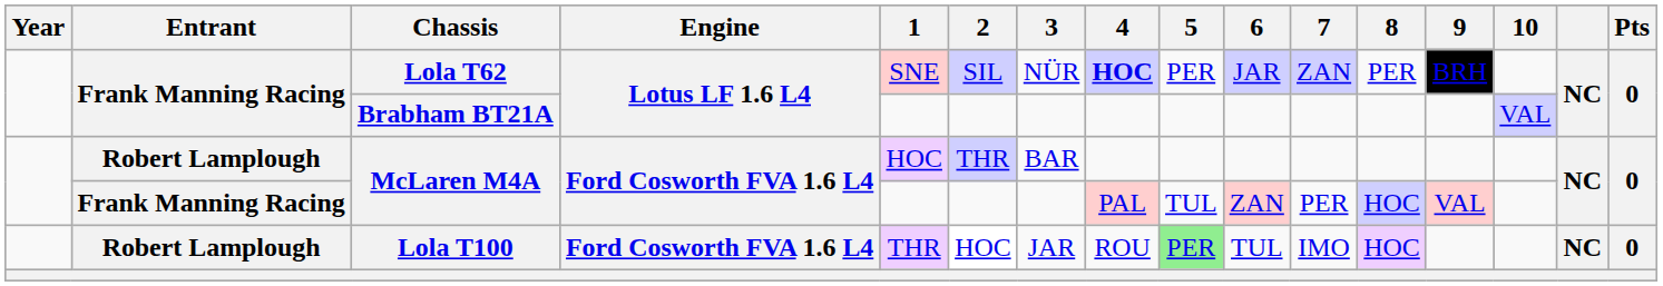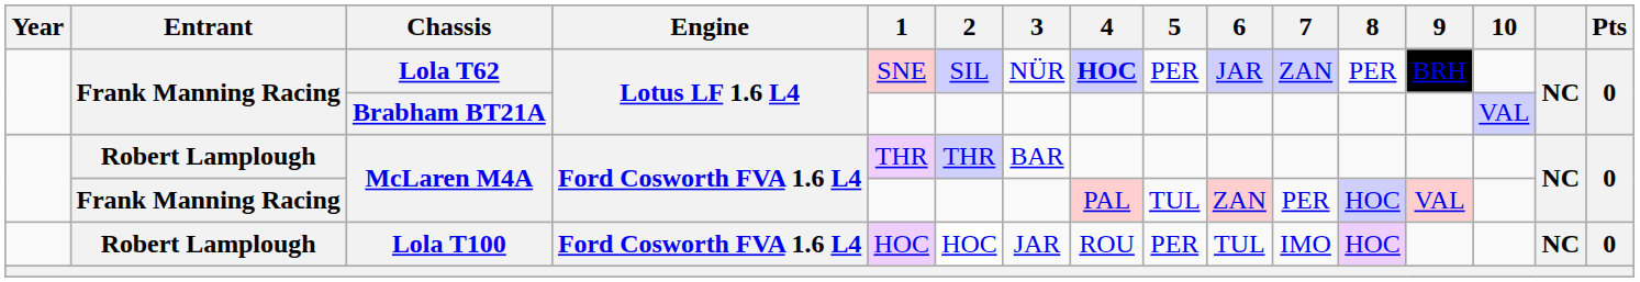 <table class="wikitable" style="text-align:center; font-size:90%">
 <tr>
 <th>Year</th>
 <th>Entrant</th>
 <th>Chassis</th>
 <th>Engine</th>
 <th>1</th>
 <th>2</th>
 <th>3</th>
 <th>4</th>
 <th>5</th>
 <th>6</th>
 <th>7</th>
 <th>8</th>
 <th>9</th>
 <th>10</th>
 <th></th>
 <th>Pts</th>
 </tr>
 <tr>
 <td rowspan=2></td>
 <th rowspan=2>Frank Manning Racing</th>
 <th><a href='#'>Lola T62</a></th>
 <th rowspan=2><a href='#'>Lotus LF</a> 1.6 <a href='#'>L4</a></th>
 <td style="background:#FFCFCF;"><a href='#'>SNE</a><br></td>
 <td style="background:#CFCFFF;"><a href='#'>SIL</a><br></td>
 <td><a href='#'>NÜR</a></td>
 <td style="background:#CFCFFF;"><strong><a href='#'>HOC</a><br></strong></td>
 <td><a href='#'>PER</a></td>
 <td style="background:#CFCFFF;"><a href='#'>JAR</a><br></td>
 <td style="background:#CFCFFF;"><a href='#'>ZAN</a><br></td>
 <td><a href='#'>PER</a></td>
 <td style="background:#000000; color:white"><a href='#'><span>BRH</span></a><br></td>
 <td></td>
 <th rowspan=2>NC</th>
 <th rowspan=2>0</th>
 </tr>
 <tr>
 <th><a href='#'>Brabham BT21A</a></th>
 <td></td>
 <td></td>
 <td></td>
 <td></td>
 <td></td>
 <td></td>
 <td></td>
 <td></td>
 <td></td>
 <td style="background:#CFCFFF;"><a href='#'>VAL</a><br></td>
 </tr>
 <tr>
 <td rowspan=2></td>
 <th>Robert Lamplough</th>
 <th rowspan=2><a href='#'>McLaren M4A</a></th>
 <th rowspan=2><a href='#'>Ford Cosworth FVA</a> 1.6 <a href='#'>L4</a></th>
-<td style="background:#EFCFFF;"><a href='#'>HOC</a><br></td>
+<td style="background:#EFCFFF;"><a href='#'>THR</a><br></td>
 <td style="background:#CFCFFF;"><a href='#'>THR</a><br></td>
 <td><a href='#'>BAR</a></td>
 <td></td>
 <td></td>
 <td></td>
 <td></td>
 <td></td>
 <td></td>
 <td></td>
 <th rowspan=2>NC</th>
 <th rowspan=2>0</th>
 </tr>
 <tr>
 <th>Frank Manning Racing</th>
 <td></td>
 <td></td>
 <td></td>
 <td style="background:#FFCFCF;"><a href='#'>PAL</a><br></td>
 <td><a href='#'>TUL</a></td>
 <td style="background:#FFCFCF;"><a href='#'>ZAN</a><br></td>
 <td><a href='#'>PER</a></td>
 <td style="background:#CFCFFF;"><a href='#'>HOC</a><br></td>
 <td style="background:#FFCFCF;"><a href='#'>VAL</a><br></td>
 <td></td>
 </tr>
 <tr>
 <td></td>
 <th>Robert Lamplough</th>
 <th><a href='#'>Lola T100</a></th>
 <th><a href='#'>Ford Cosworth FVA</a> 1.6 <a href='#'>L4</a></th>
-<td style="background:#EFCFFF;"><a href='#'>THR</a><br></td>
+<td style="background:#EFCFFF;"><a href='#'>HOC</a><br></td>
 <td style="background:#FFFFFF;"><a href='#'>HOC</a><br></td>
 <td><a href='#'>JAR</a></td>
 <td><a href='#'>ROU</a></td>
-<td style="background: lightgreen;"><a href='#'>PER</a></td>
+<td><a href='#'>PER</a></td>
 <td><a href='#'>TUL</a></td>
 <td><a href='#'>IMO</a></td>
 <td style="background:#EFCFFF;"><a href='#'>HOC</a><br></td>
 <td></td>
 <td></td>
 <th>NC</th>
 <th>0</th>
 </tr>
 <tr>
 <th colspan="16"></th>
 </tr>
 </table>
